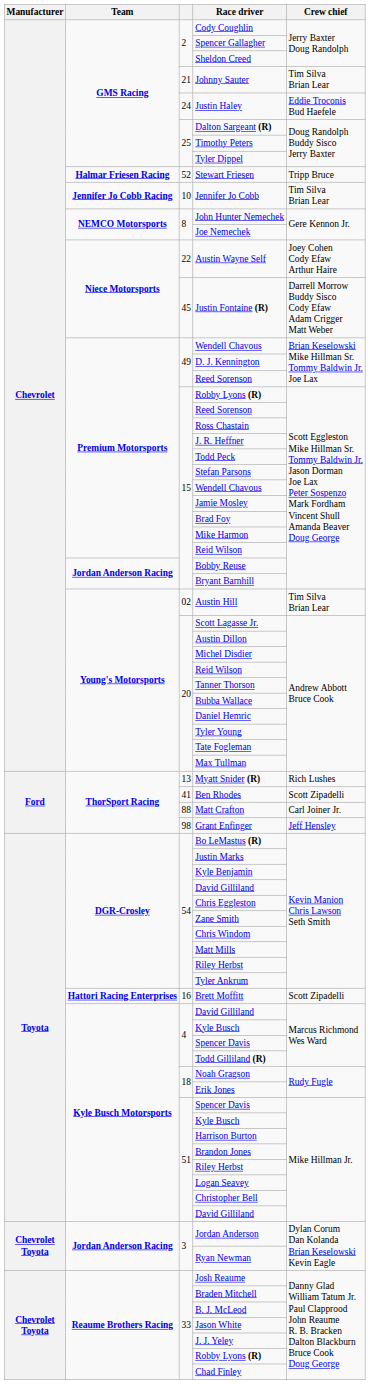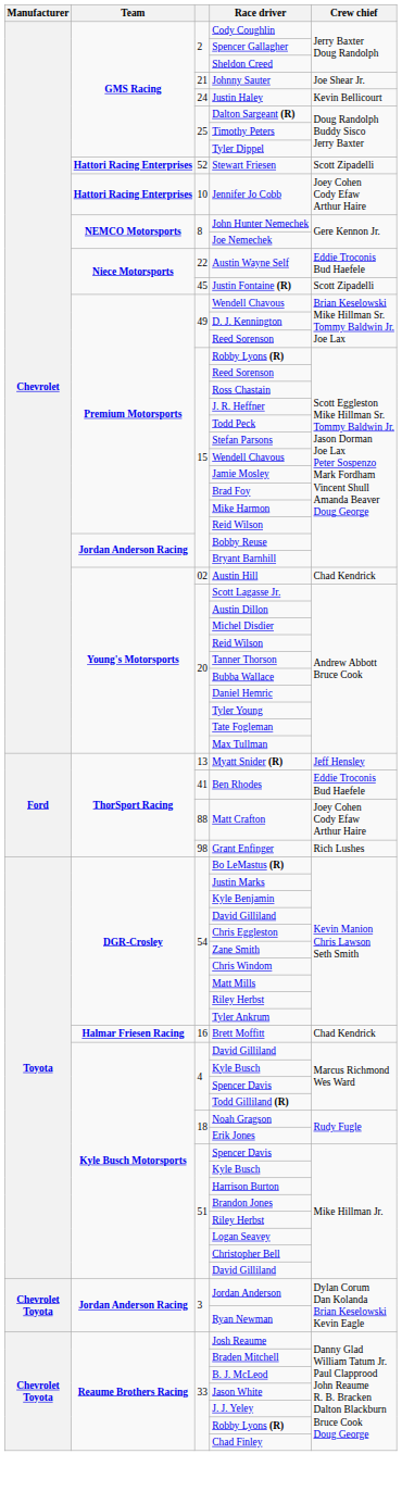 <table class="wikitable" style="font-size: 95%;">
 <tr>
 <th>Manufacturer</th>
 <th>Team</th>
 <th></th>
 <th>Race driver</th>
 <th>Crew chief</th>
 </tr>
 <tr>
 <th rowspan=41><a href='#'>Chevrolet</a></th>
 <td rowspan=8 style="text-align:center;"><strong><a href='#'>GMS Racing</a></strong></td>
 <td rowspan=3>2</td>
 <td><a href='#'>Cody Coughlin</a> <small></small></td>
 <td rowspan=3>Jerry Baxter <small></small> <br> Doug Randolph <small></small></td>
 </tr>
 <tr>
 <td><a href='#'>Spencer Gallagher</a> <small></small></td>
 </tr>
 <tr>
 <td><a href='#'>Sheldon Creed</a> <small></small></td>
 </tr>
 <tr>
 <td>21</td>
 <td><a href='#'>Johnny Sauter</a></td>
-<td>Tim Silva <small></small> <br> Brian Lear <small></small></td>
+<td>Joe Shear Jr.</td>
 </tr>
 <tr>
 <td>24</td>
 <td><a href='#'>Justin Haley</a></td>
-<td><a href='#'>Eddie Troconis</a> <small></small> <br> Bud Haefele <small></small></td>
+<td>Kevin Bellicourt</td>
 </tr>
 <tr>
 <td rowspan=3>25</td>
 <td><a href='#'>Dalton Sargeant</a> <strong>(R)</strong> <small></small></td>
 <td rowspan=3>Doug Randolph <small></small> <br> Buddy Sisco <small></small> <br> Jerry Baxter <small></small></td>
 </tr>
 <tr>
 <td><a href='#'>Timothy Peters</a> <small></small></td>
 </tr>
 <tr>
 <td><a href='#'>Tyler Dippel</a> <small></small></td>
 </tr>
 <tr>
-<td style="text-align:center;"><strong><a href='#'>Halmar Friesen Racing</a></strong></td>
+<td style="text-align:center;"><strong><a href='#'>Hattori Racing Enterprises</a></strong></td>
 <td>52</td>
 <td><a href='#'>Stewart Friesen</a></td>
-<td>Tripp Bruce</td>
+<td>Scott Zipadelli</td>
 </tr>
 <tr>
-<td style="text-align:center;"><strong><a href='#'>Jennifer Jo Cobb Racing</a></strong></td>
+<td style="text-align:center;"><strong><a href='#'>Hattori Racing Enterprises</a></strong></td>
 <td>10</td>
 <td><a href='#'>Jennifer Jo Cobb</a></td>
-<td>Tim Silva <small></small> <br> Brian Lear <small></small></td>
+<td>Joey Cohen <small></small> <br> Cody Efaw <small></small> <br> Arthur Haire <small></small></td>
 </tr>
 <tr>
 <td rowspan=2 style="text-align:center;"><strong><a href='#'>NEMCO Motorsports</a></strong></td>
 <td rowspan=2>8</td>
 <td><a href='#'>John Hunter Nemechek</a> <small></small></td>
 <td rowspan=2>Gere Kennon Jr.</td>
 </tr>
 <tr>
 <td><a href='#'>Joe Nemechek</a> <small></small></td>
 </tr>
 <tr>
 <td rowspan=2 style="text-align:center;"><strong><a href='#'>Niece Motorsports</a></strong></td>
 <td>22</td>
 <td><a href='#'>Austin Wayne Self</a></td>
-<td>Joey Cohen <small></small> <br> Cody Efaw <small></small> <br> Arthur Haire <small></small></td>
+<td><a href='#'>Eddie Troconis</a> <small></small> <br> Bud Haefele <small></small></td>
 </tr>
 <tr>
 <td>45</td>
 <td><a href='#'>Justin Fontaine</a> <strong>(R)</strong></td>
-<td>Darrell Morrow <small></small> <br> Buddy Sisco <small></small> <br> Cody Efaw <small></small> <br> Adam Crigger <small></small> <br> Matt Weber <small></small></td>
+<td>Scott Zipadelli</td>
 </tr>
 <tr>
 <td rowspan=14 style="text-align:center;"><strong><a href='#'>Premium Motorsports</a></strong></td>
 <td rowspan=3>49</td>
 <td><a href='#'>Wendell Chavous</a> <small></small></td>
 <td rowspan=3><a href='#'>Brian Keselowski</a> <small></small> <br> Mike Hillman Sr. <small></small> <br> <a href='#'>Tommy Baldwin Jr.</a> <small></small> <br> Joe Lax <small></small></td>
 </tr>
 <tr>
 <td><a href='#'>D. J. Kennington</a> <small></small></td>
 </tr>
 <tr>
 <td><a href='#'>Reed Sorenson</a> <small></small></td>
 </tr>
 <tr>
 <td rowspan=13>15</td>
 <td><a href='#'>Robby Lyons</a> <strong>(R)</strong> <small></small></td>
 <td rowspan=13>Scott Eggleston <small></small> <br> Mike Hillman Sr. <small></small> <br> <a href='#'>Tommy Baldwin Jr.</a> <small></small> <br> Jason Dorman <small></small> <br> Joe Lax <small></small> <br> <a href='#'>Peter Sospenzo</a> <small></small> <br> Mark Fordham <small></small> <br> Vincent Shull <small></small> <br> Amanda Beaver <small></small> <br> <a href='#'>Doug George</a> <small></small></td>
 </tr>
 <tr>
 <td><a href='#'>Reed Sorenson</a> <small></small></td>
 </tr>
 <tr>
 <td><a href='#'>Ross Chastain</a> <small></small></td>
 </tr>
 <tr>
 <td><a href='#'>J. R. Heffner</a> <small></small></td>
 </tr>
 <tr>
 <td><a href='#'>Todd Peck</a> <small></small></td>
 </tr>
 <tr>
 <td><a href='#'>Stefan Parsons</a> <small></small></td>
 </tr>
 <tr>
 <td><a href='#'>Wendell Chavous</a> <small></small></td>
 </tr>
 <tr>
 <td><a href='#'>Jamie Mosley</a> <small></small></td>
 </tr>
 <tr>
 <td><a href='#'>Brad Foy</a> <small></small></td>
 </tr>
 <tr>
 <td><a href='#'>Mike Harmon</a> <small></small></td>
 </tr>
 <tr>
 <td><a href='#'>Reid Wilson</a> <small></small></td>
 </tr>
 <tr>
 <td rowspan=2 style="text-align:center;"><strong><a href='#'>Jordan Anderson Racing</a></strong></td>
 <td><a href='#'>Bobby Reuse</a> <small></small></td>
 </tr>
 <tr>
 <td><a href='#'>Bryant Barnhill</a> <small></small></td>
 </tr>
 <tr>
 <td rowspan=11 style="text-align:center;"><strong><a href='#'>Young's Motorsports</a></strong></td>
 <td>02</td>
 <td><a href='#'>Austin Hill</a></td>
-<td>Tim Silva <small></small> <br> Brian Lear <small></small></td>
+<td>Chad Kendrick</td>
 </tr>
 <tr>
 <td rowspan=10>20</td>
 <td><a href='#'>Scott Lagasse Jr.</a> <small></small></td>
 <td rowspan=10>Andrew Abbott <small></small> <br> Bruce Cook <small></small></td>
 </tr>
 <tr>
 <td><a href='#'>Austin Dillon</a> <small></small></td>
 </tr>
 <tr>
 <td><a href='#'>Michel Disdier</a> <small></small></td>
 </tr>
 <tr>
 <td><a href='#'>Reid Wilson</a> <small></small></td>
 </tr>
 <tr>
 <td><a href='#'>Tanner Thorson</a> <small></small></td>
 </tr>
 <tr>
 <td><a href='#'>Bubba Wallace</a> <small></small></td>
 </tr>
 <tr>
 <td><a href='#'>Daniel Hemric</a> <small></small></td>
 </tr>
 <tr>
 <td><a href='#'>Tyler Young</a> <small></small></td>
 </tr>
 <tr>
 <td><a href='#'>Tate Fogleman</a> <small></small></td>
 </tr>
 <tr>
 <td><a href='#'>Max Tullman</a> <small></small></td>
 </tr>
 <tr>
 <th rowspan=4><a href='#'>Ford</a></th>
 <td rowspan=4 style="text-align:center;"><strong><a href='#'>ThorSport Racing</a></strong></td>
 <td>13</td>
 <td><a href='#'>Myatt Snider</a> <strong>(R)</strong></td>
-<td>Rich Lushes</td>
+<td><a href='#'>Jeff Hensley</a></td>
 </tr>
 <tr>
 <td>41</td>
 <td><a href='#'>Ben Rhodes</a></td>
-<td>Scott Zipadelli</td>
+<td><a href='#'>Eddie Troconis</a> <small></small> <br> Bud Haefele <small></small></td>
 </tr>
 <tr>
 <td>88</td>
 <td><a href='#'>Matt Crafton</a></td>
-<td>Carl Joiner Jr.</td>
+<td>Joey Cohen <small></small> <br> Cody Efaw <small></small> <br> Arthur Haire <small></small></td>
 </tr>
 <tr>
 <td>98</td>
 <td><a href='#'>Grant Enfinger</a></td>
-<td><a href='#'>Jeff Hensley</a></td>
+<td>Rich Lushes</td>
 </tr>
 <tr>
 <th rowspan=25><a href='#'>Toyota</a></th>
 <td rowspan=10 style="text-align:center;"><strong><a href='#'>DGR-Crosley</a></strong></td>
 <td rowspan=10>54</td>
 <td><a href='#'>Bo LeMastus</a> <strong>(R)</strong> <small></small></td>
 <td rowspan=10><a href='#'>Kevin Manion</a> <small></small> <br> <a href='#'>Chris Lawson</a> <small></small> <br> Seth Smith <small></small></td>
 </tr>
 <tr>
 <td><a href='#'>Justin Marks</a> <small></small></td>
 </tr>
 <tr>
 <td><a href='#'>Kyle Benjamin</a> <small></small></td>
 </tr>
 <tr>
 <td><a href='#'>David Gilliland</a> <small></small></td>
 </tr>
 <tr>
 <td><a href='#'>Chris Eggleston</a> <small></small></td>
 </tr>
 <tr>
 <td><a href='#'>Zane Smith</a> <small></small></td>
 </tr>
 <tr>
 <td><a href='#'>Chris Windom</a> <small></small></td>
 </tr>
 <tr>
 <td><a href='#'>Matt Mills</a> <small></small></td>
 </tr>
 <tr>
 <td><a href='#'>Riley Herbst</a> <small></small></td>
 </tr>
 <tr>
 <td><a href='#'>Tyler Ankrum</a> <small></small></td>
 </tr>
 <tr>
-<td style="text-align:center;"><strong><a href='#'>Hattori Racing Enterprises</a></strong></td>
+<td style="text-align:center;"><strong><a href='#'>Halmar Friesen Racing</a></strong></td>
 <td>16</td>
 <td><a href='#'>Brett Moffitt</a></td>
-<td>Scott Zipadelli</td>
+<td>Chad Kendrick</td>
 </tr>
 <tr>
 <td rowspan=14 style="text-align:center;"><strong><a href='#'>Kyle Busch Motorsports</a></strong></td>
 <td rowspan=4>4</td>
 <td><a href='#'>David Gilliland</a> <small></small></td>
 <td rowspan=4>Marcus Richmond <small></small> <br> Wes Ward <small></small></td>
 </tr>
 <tr>
 <td><a href='#'>Kyle Busch</a> <small></small></td>
 </tr>
 <tr>
 <td><a href='#'>Spencer Davis</a> <small></small></td>
 </tr>
 <tr>
 <td><a href='#'>Todd Gilliland</a> <strong>(R)</strong> <small></small></td>
 </tr>
 <tr>
 <td rowspan=2>18</td>
 <td><a href='#'>Noah Gragson</a> <small></small></td>
 <td rowspan=2><a href='#'>Rudy Fugle</a></td>
 </tr>
 <tr>
 <td><a href='#'>Erik Jones</a> <small></small></td>
 </tr>
 <tr>
 <td rowspan=8>51</td>
 <td><a href='#'>Spencer Davis</a> <small></small></td>
 <td rowspan=8>Mike Hillman Jr.</td>
 </tr>
 <tr>
 <td><a href='#'>Kyle Busch</a> <small></small></td>
 </tr>
 <tr>
 <td><a href='#'>Harrison Burton</a> <small></small></td>
 </tr>
 <tr>
 <td><a href='#'>Brandon Jones</a> <small></small></td>
 </tr>
 <tr>
 <td><a href='#'>Riley Herbst</a> <small></small></td>
 </tr>
 <tr>
 <td><a href='#'>Logan Seavey</a> <small></small></td>
 </tr>
 <tr>
 <td><a href='#'>Christopher Bell</a> <small></small></td>
 </tr>
 <tr>
 <td><a href='#'>David Gilliland</a> <small></small></td>
 </tr>
 <tr>
 <th rowspan=2><a href='#'>Chevrolet</a> <small></small> <br> <a href='#'>Toyota</a> <small></small></th>
 <td rowspan=2 style="text-align:center;"><strong><a href='#'>Jordan Anderson Racing</a></strong></td>
 <td rowspan=2>3</td>
 <td><a href='#'>Jordan Anderson</a> <small></small></td>
 <td rowspan=2>Dylan Corum <small></small> <br> Dan Kolanda <small></small> <br> <a href='#'>Brian Keselowski</a> <small></small> <br> Kevin Eagle <small></small></td>
 </tr>
 <tr>
 <td><a href='#'>Ryan Newman</a> <small></small></td>
 </tr>
 <tr>
 <th rowspan=7><a href='#'>Chevrolet</a> <small></small> <br> <a href='#'>Toyota</a> <small></small></th>
 <td rowspan=7 style="text-align:center;"><strong><a href='#'>Reaume Brothers Racing</a></strong></td>
 <td rowspan=7>33</td>
 <td><a href='#'>Josh Reaume</a> <small></small></td>
 <td rowspan=7>Danny Glad <small></small> <br> William Tatum Jr. <small></small> <br> Paul Clapprood <small></small> <br> John Reaume <small></small> <br> R. B. Bracken <small></small> <br> Dalton Blackburn <small></small> <br> Bruce Cook <small></small> <br> <a href='#'>Doug George</a> <small></small></td>
 </tr>
 <tr>
 <td><a href='#'>Braden Mitchell</a> <small></small></td>
 </tr>
 <tr>
 <td><a href='#'>B. J. McLeod</a> <small></small></td>
 </tr>
 <tr>
 <td><a href='#'>Jason White</a> <small></small></td>
 </tr>
 <tr>
 <td><a href='#'>J. J. Yeley</a> <small></small></td>
 </tr>
 <tr>
 <td><a href='#'>Robby Lyons</a> <strong>(R)</strong> <small></small></td>
 </tr>
 <tr>
 <td><a href='#'>Chad Finley</a> <small></small></td>
 </tr>
 </table>
